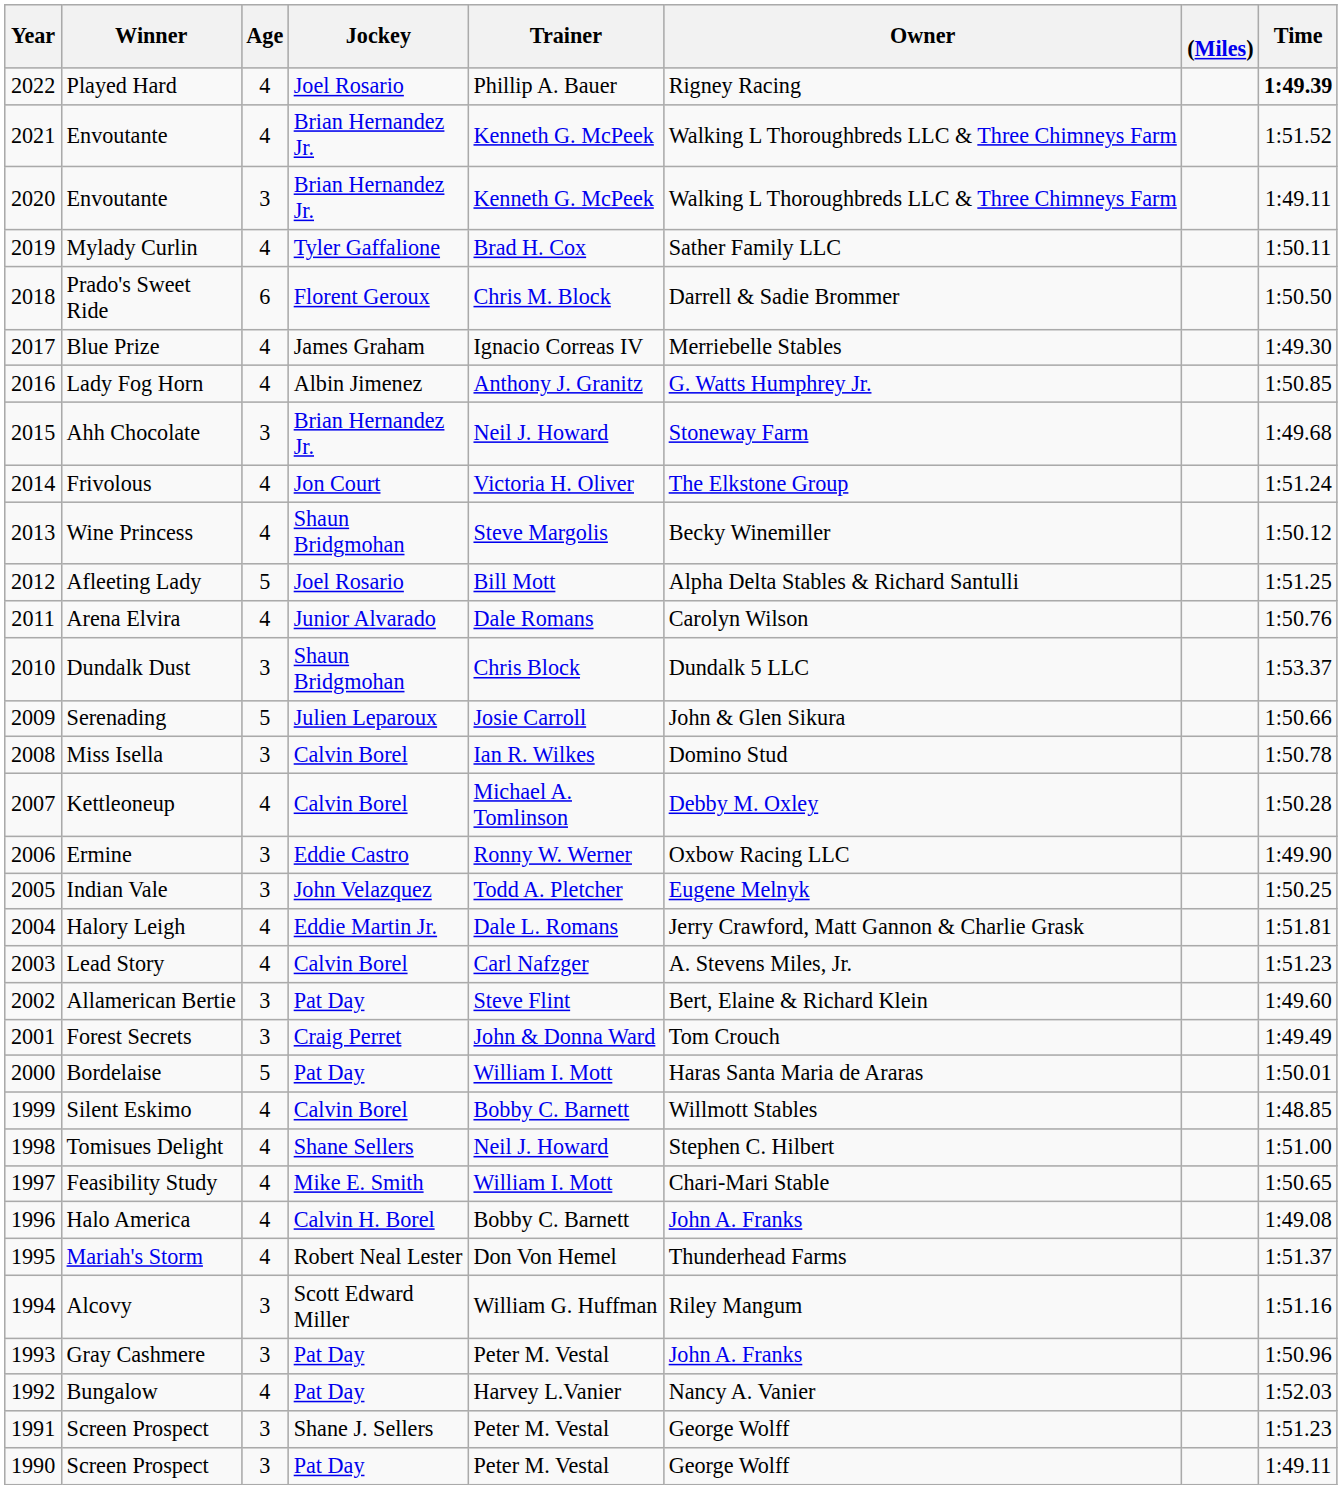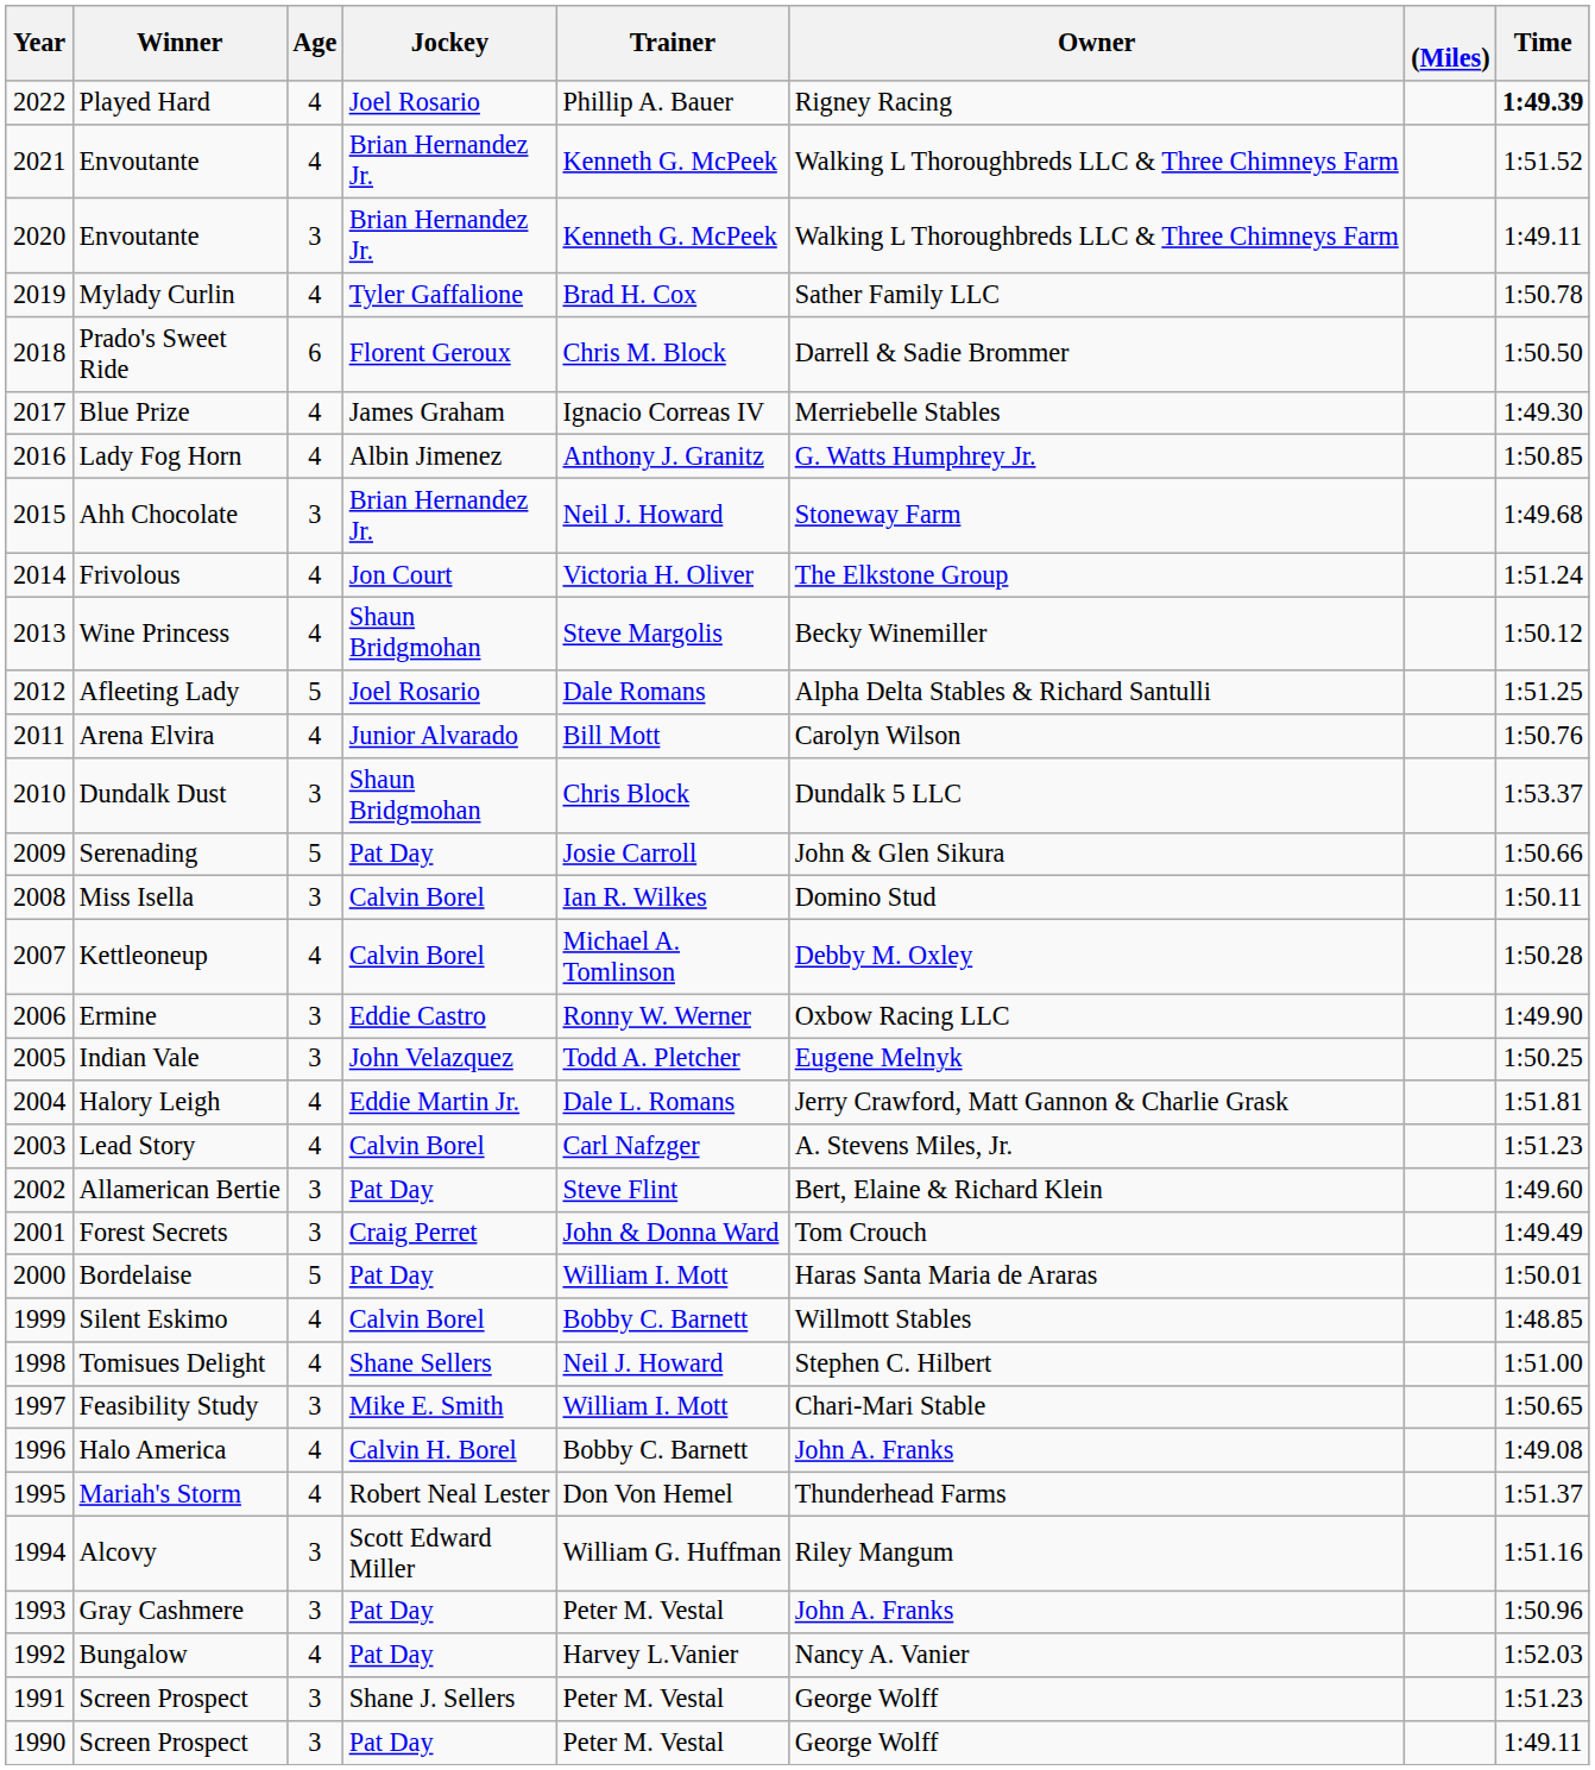 <table class="wikitable sortable" style="font-size:90%">
 <tr>
 <th style="width:30px">Year</th>
 <th style="width:110px">Winner</th>
 <th style="width:20px">Age</th>
 <th style="width:110px">Jockey</th>
 <th style="width:120px">Trainer</th>
 <th>Owner<br></th>
 <th style="width:25px"><br> <span>(<a href='#'>Miles</a>)</span></th>
 <th style="width:25px">Time</th>
 </tr>
 <tr>
 <td align=center>2022</td>
 <td>Played Hard</td>
 <td align=center>4</td>
 <td><a href='#'>Joel Rosario</a></td>
 <td>Phillip A. Bauer</td>
 <td>Rigney Racing</td>
 <td align=center></td>
 <td align=center><strong>1:49.39</strong></td>
 </tr>
 <tr>
 <td align=center>2021</td>
 <td>Envoutante</td>
 <td align=center>4</td>
 <td><a href='#'>Brian Hernandez Jr.</a></td>
 <td><a href='#'>Kenneth G. McPeek</a></td>
 <td>Walking L Thoroughbreds LLC & <a href='#'>Three Chimneys Farm</a></td>
 <td align=center></td>
 <td align=center>1:51.52</td>
 </tr>
 <tr>
 <td align=center>2020</td>
 <td>Envoutante</td>
 <td align=center>3</td>
 <td><a href='#'>Brian Hernandez Jr.</a></td>
 <td><a href='#'>Kenneth G. McPeek</a></td>
 <td>Walking L Thoroughbreds LLC & <a href='#'>Three Chimneys Farm</a></td>
 <td align=center></td>
 <td align=center>1:49.11</td>
 </tr>
 <tr>
 <td align=center>2019</td>
 <td>Mylady Curlin</td>
 <td align=center>4</td>
 <td><a href='#'>Tyler Gaffalione</a></td>
 <td><a href='#'>Brad H. Cox</a></td>
 <td>Sather Family LLC</td>
 <td align=center></td>
-<td align=center>1:50.11</td>
+<td align=center>1:50.78</td>
 </tr>
 <tr>
 <td align=center>2018</td>
 <td>Prado's Sweet Ride</td>
 <td align=center>6</td>
 <td><a href='#'>Florent Geroux</a></td>
 <td><a href='#'>Chris M. Block</a></td>
 <td>Darrell & Sadie Brommer</td>
 <td align=center></td>
 <td align=center>1:50.50</td>
 </tr>
 <tr>
 <td align=center>2017</td>
 <td>Blue Prize</td>
 <td align=center>4</td>
 <td>James Graham</td>
 <td>Ignacio Correas IV</td>
 <td>Merriebelle Stables</td>
 <td align=center></td>
 <td align=center>1:49.30</td>
 </tr>
 <tr>
 <td align=center>2016</td>
 <td>Lady Fog Horn</td>
 <td align=center>4</td>
 <td>Albin Jimenez</td>
 <td><a href='#'>Anthony J. Granitz</a></td>
 <td><a href='#'>G. Watts Humphrey Jr.</a></td>
 <td align=center></td>
 <td align=center>1:50.85</td>
 </tr>
 <tr>
 <td align=center>2015</td>
 <td>Ahh Chocolate</td>
 <td align=center>3</td>
 <td><a href='#'>Brian Hernandez Jr.</a></td>
 <td><a href='#'>Neil J. Howard</a></td>
 <td><a href='#'>Stoneway Farm</a></td>
 <td align=center></td>
 <td align=center>1:49.68</td>
 </tr>
 <tr>
 <td align=center>2014</td>
 <td>Frivolous</td>
 <td align=center>4</td>
 <td><a href='#'>Jon Court</a></td>
 <td><a href='#'>Victoria H. Oliver</a></td>
 <td><a href='#'>The Elkstone Group </a></td>
 <td align=center></td>
 <td align=center>1:51.24</td>
 </tr>
 <tr>
 <td align=center>2013</td>
 <td>Wine Princess</td>
 <td align=center>4</td>
 <td><a href='#'>Shaun Bridgmohan</a></td>
 <td><a href='#'>Steve Margolis</a></td>
 <td>Becky Winemiller</td>
 <td align=center></td>
 <td align=center>1:50.12</td>
 </tr>
 <tr>
 <td align=center>2012</td>
 <td>Afleeting Lady</td>
 <td align=center>5</td>
 <td><a href='#'>Joel Rosario</a></td>
-<td><a href='#'>Bill Mott</a></td>
+<td><a href='#'>Dale Romans</a></td>
 <td>Alpha Delta Stables & Richard Santulli</td>
 <td align=center></td>
 <td align=center>1:51.25</td>
 </tr>
 <tr>
 <td align=center>2011</td>
 <td>Arena Elvira</td>
 <td align=center>4</td>
 <td><a href='#'>Junior Alvarado</a></td>
-<td><a href='#'>Dale Romans</a></td>
+<td><a href='#'>Bill Mott</a></td>
 <td>Carolyn Wilson</td>
 <td align=center></td>
 <td align=center>1:50.76</td>
 </tr>
 <tr>
 <td align=center>2010</td>
 <td>Dundalk Dust</td>
 <td align=center>3</td>
 <td><a href='#'>Shaun Bridgmohan</a></td>
 <td><a href='#'>Chris Block</a></td>
 <td>Dundalk 5 LLC</td>
 <td align=center></td>
 <td align=center>1:53.37</td>
 </tr>
 <tr>
 <td align=center>2009</td>
 <td>Serenading</td>
 <td align=center>5</td>
-<td><a href='#'>Julien Leparoux</a></td>
+<td><a href='#'>Pat Day</a></td>
 <td><a href='#'>Josie Carroll</a></td>
 <td>John & Glen Sikura</td>
 <td align=center></td>
 <td align=center>1:50.66</td>
 </tr>
 <tr>
 <td align=center>2008</td>
 <td>Miss Isella</td>
 <td align=center>3</td>
 <td><a href='#'>Calvin Borel</a></td>
 <td><a href='#'>Ian R. Wilkes</a></td>
 <td>Domino Stud</td>
 <td align=center></td>
-<td align=center>1:50.78</td>
+<td align=center>1:50.11</td>
 </tr>
 <tr>
 <td align=center>2007</td>
 <td>Kettleoneup</td>
 <td align=center>4</td>
 <td><a href='#'>Calvin Borel</a></td>
 <td><a href='#'>Michael A. Tomlinson</a></td>
 <td><a href='#'>Debby M. Oxley</a></td>
 <td align=center></td>
 <td align=center>1:50.28</td>
 </tr>
 <tr>
 <td align=center>2006</td>
 <td>Ermine</td>
 <td align=center>3</td>
 <td><a href='#'>Eddie Castro</a></td>
 <td><a href='#'>Ronny W. Werner</a></td>
 <td>Oxbow Racing LLC</td>
 <td align=center></td>
 <td align=center>1:49.90</td>
 </tr>
 <tr>
 <td align=center>2005</td>
 <td>Indian Vale</td>
 <td align=center>3</td>
 <td><a href='#'>John Velazquez</a></td>
 <td><a href='#'>Todd A. Pletcher</a></td>
 <td><a href='#'>Eugene Melnyk</a></td>
 <td align=center></td>
 <td align=center>1:50.25</td>
 </tr>
 <tr>
 <td align=center>2004</td>
 <td>Halory Leigh</td>
 <td align=center>4</td>
 <td><a href='#'>Eddie Martin Jr.</a></td>
 <td><a href='#'>Dale L. Romans</a></td>
 <td>Jerry Crawford, Matt Gannon & Charlie Grask</td>
 <td align=center></td>
 <td align=center>1:51.81</td>
 </tr>
 <tr>
 <td align=center>2003</td>
 <td>Lead Story</td>
 <td align=center>4</td>
 <td><a href='#'>Calvin Borel</a></td>
 <td><a href='#'>Carl Nafzger</a></td>
 <td>A. Stevens Miles, Jr.</td>
 <td align=center></td>
 <td align=center>1:51.23</td>
 </tr>
 <tr>
 <td align=center>2002</td>
 <td>Allamerican Bertie</td>
 <td align=center>3</td>
 <td><a href='#'>Pat Day</a></td>
 <td><a href='#'>Steve Flint</a></td>
 <td>Bert, Elaine & Richard Klein</td>
 <td align=center></td>
 <td align=center>1:49.60</td>
 </tr>
 <tr>
 <td align=center>2001</td>
 <td>Forest Secrets</td>
 <td align=center>3</td>
 <td><a href='#'>Craig Perret</a></td>
 <td><a href='#'>John & Donna Ward</a></td>
 <td>Tom Crouch</td>
 <td align=center></td>
 <td align=center>1:49.49</td>
 </tr>
 <tr>
 <td align=center>2000</td>
 <td>Bordelaise</td>
 <td align=center>5</td>
 <td><a href='#'>Pat Day</a></td>
 <td><a href='#'>William I. Mott</a></td>
 <td>Haras Santa Maria de Araras</td>
 <td align=center></td>
 <td align=center>1:50.01</td>
 </tr>
 <tr>
 <td align=center>1999</td>
 <td>Silent Eskimo</td>
 <td align=center>4</td>
 <td><a href='#'>Calvin Borel</a></td>
 <td><a href='#'>Bobby C. Barnett</a></td>
 <td>Willmott Stables</td>
 <td align=center></td>
 <td align=center>1:48.85</td>
 </tr>
 <tr>
 <td align=center>1998</td>
 <td>Tomisues Delight</td>
 <td align=center>4</td>
 <td><a href='#'>Shane Sellers</a></td>
 <td><a href='#'>Neil J. Howard</a></td>
 <td>Stephen C. Hilbert</td>
 <td align=center></td>
 <td align=center>1:51.00</td>
 </tr>
 <tr>
 <td align=center>1997</td>
 <td>Feasibility Study</td>
-<td align=center>4</td>
+<td align=center>3</td>
 <td><a href='#'>Mike E. Smith</a></td>
 <td><a href='#'>William I. Mott</a></td>
 <td>Chari-Mari Stable</td>
 <td align=center></td>
 <td align=center>1:50.65</td>
 </tr>
 <tr>
 <td align=center>1996</td>
 <td>Halo America</td>
 <td align=center>4</td>
 <td><a href='#'>Calvin H. Borel</a></td>
 <td>Bobby C. Barnett</td>
 <td><a href='#'>John A. Franks</a></td>
 <td align=center></td>
 <td align=center>1:49.08</td>
 </tr>
 <tr>
 <td align=center>1995</td>
 <td><a href='#'>Mariah's Storm</a></td>
 <td align=center>4</td>
 <td>Robert Neal Lester</td>
 <td>Don Von Hemel</td>
 <td>Thunderhead Farms</td>
 <td align=center></td>
 <td align=center>1:51.37</td>
 </tr>
 <tr>
 <td align=center>1994</td>
 <td>Alcovy</td>
 <td align=center>3</td>
 <td>Scott Edward Miller</td>
 <td>William G. Huffman</td>
 <td>Riley Mangum</td>
 <td align=center></td>
 <td align=center>1:51.16</td>
 </tr>
 <tr>
 <td align=center>1993</td>
 <td>Gray Cashmere</td>
 <td align=center>3</td>
 <td><a href='#'>Pat Day</a></td>
 <td>Peter M. Vestal</td>
 <td><a href='#'>John A. Franks</a></td>
 <td align=center></td>
 <td align=center>1:50.96</td>
 </tr>
 <tr>
 <td align=center>1992</td>
 <td>Bungalow</td>
 <td align=center>4</td>
 <td><a href='#'>Pat Day</a></td>
 <td>Harvey L.Vanier</td>
 <td>Nancy A. Vanier</td>
 <td align=center></td>
 <td align=center>1:52.03</td>
 </tr>
 <tr>
 <td align=center>1991</td>
 <td>Screen Prospect</td>
 <td align=center>3</td>
 <td>Shane J. Sellers</td>
 <td>Peter M. Vestal</td>
 <td>George Wolff</td>
 <td align=center></td>
 <td align=center>1:51.23</td>
 </tr>
 <tr>
 <td align=center>1990</td>
 <td>Screen Prospect</td>
 <td align=center>3</td>
 <td><a href='#'>Pat Day</a></td>
 <td>Peter M. Vestal</td>
 <td>George Wolff</td>
 <td align=center></td>
 <td align=center>1:49.11</td>
 </tr>
 </table>
